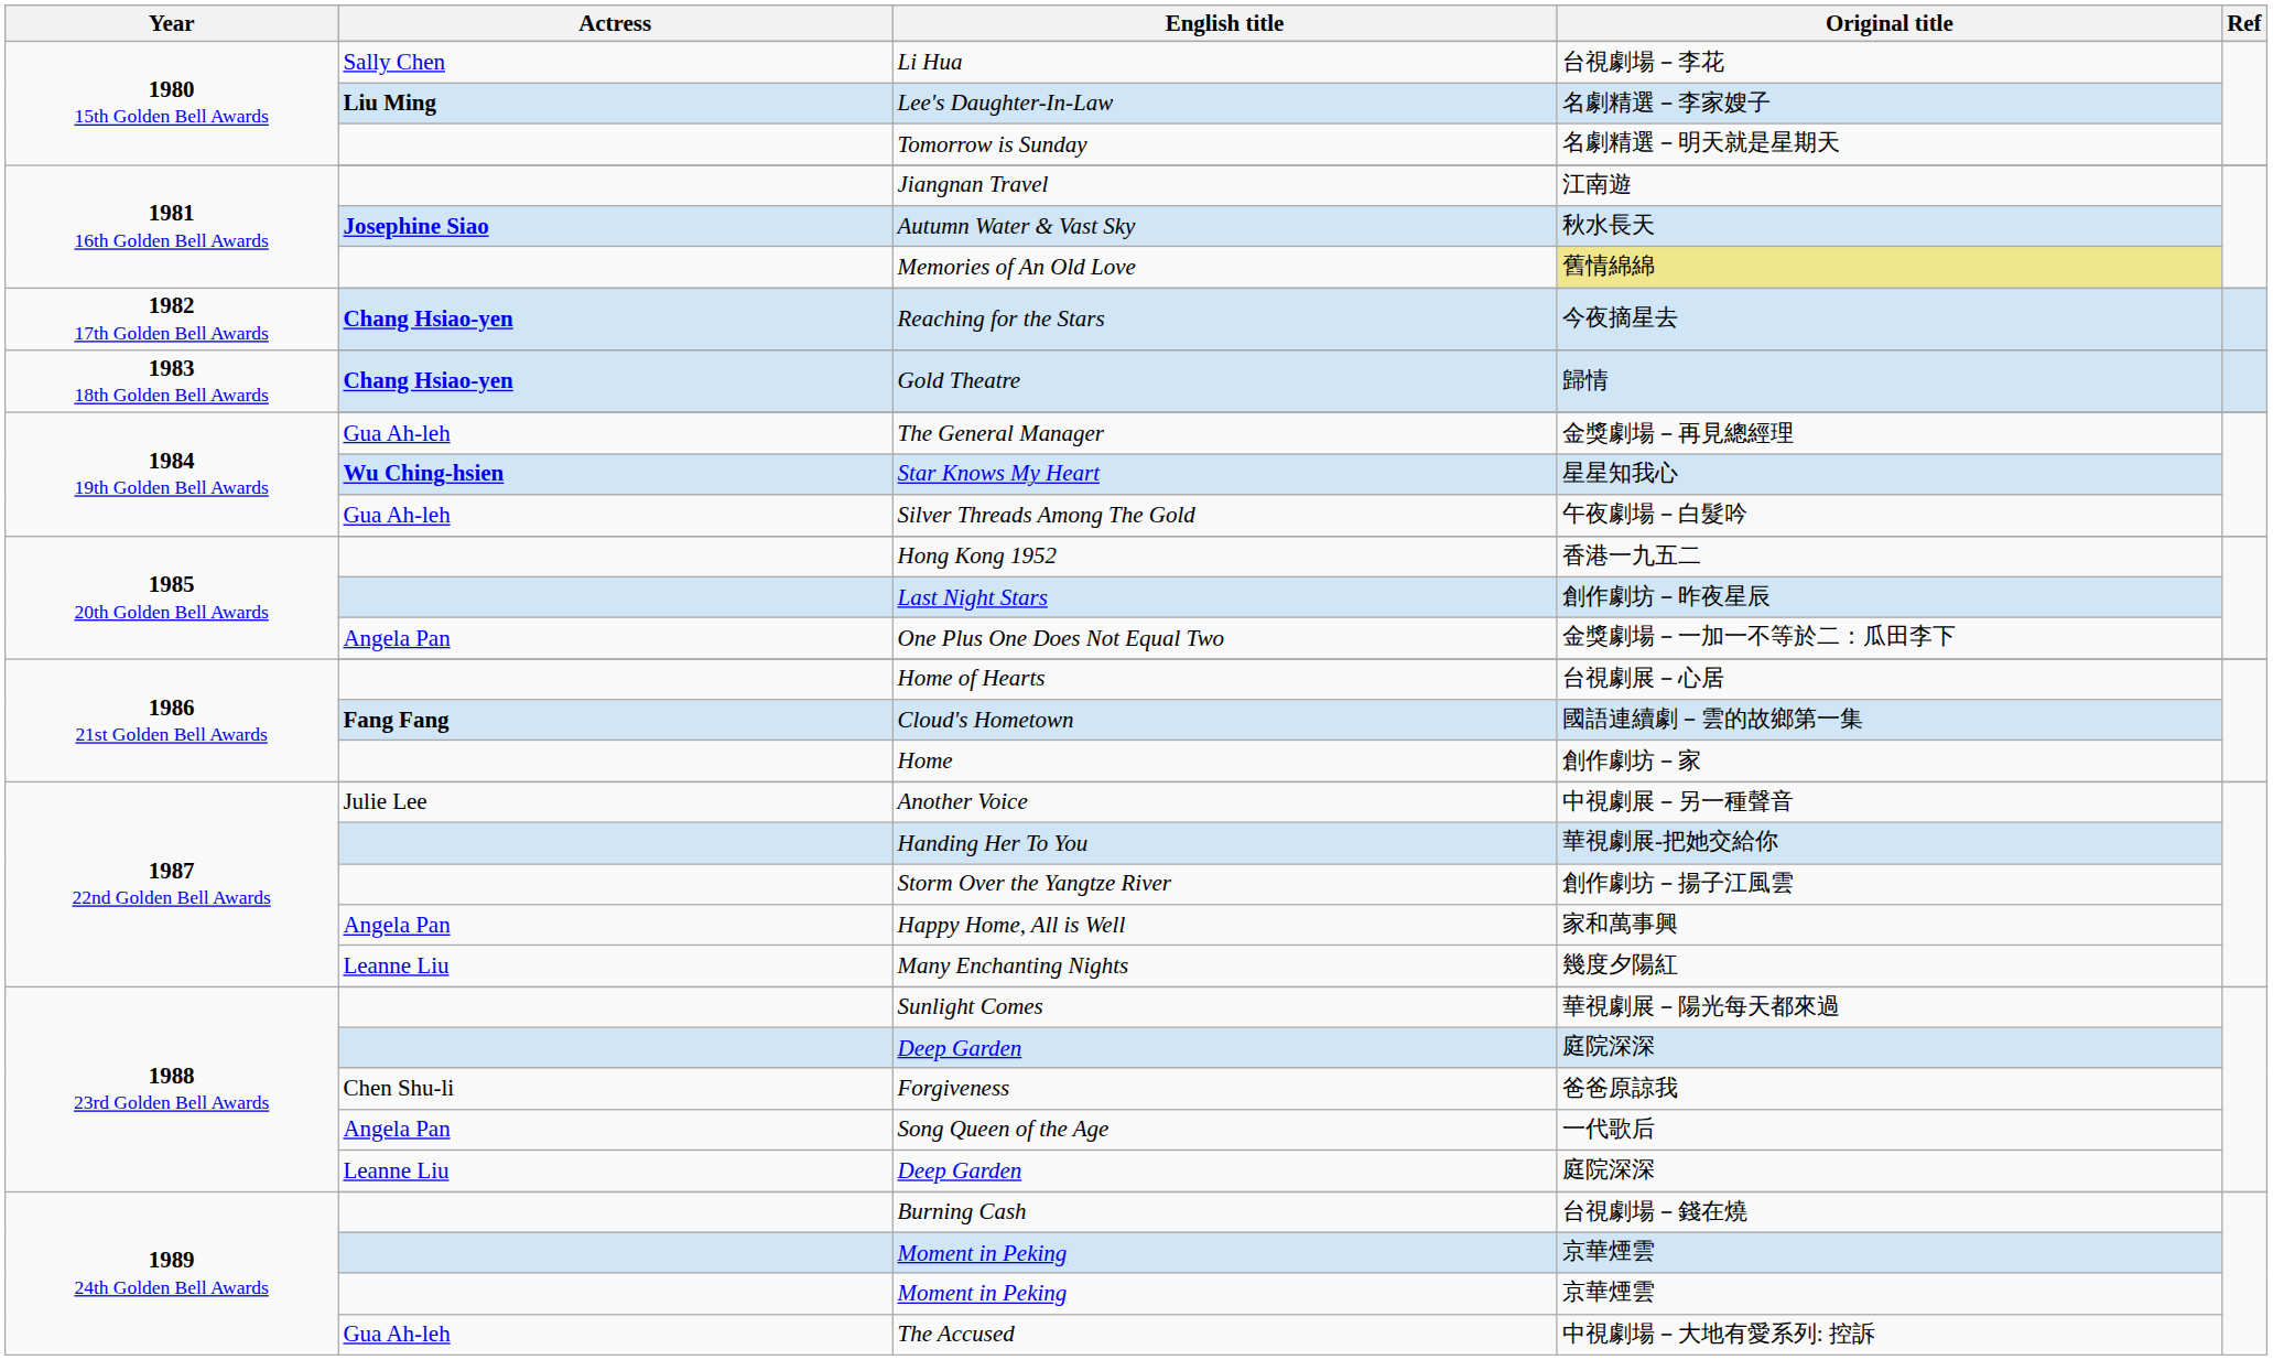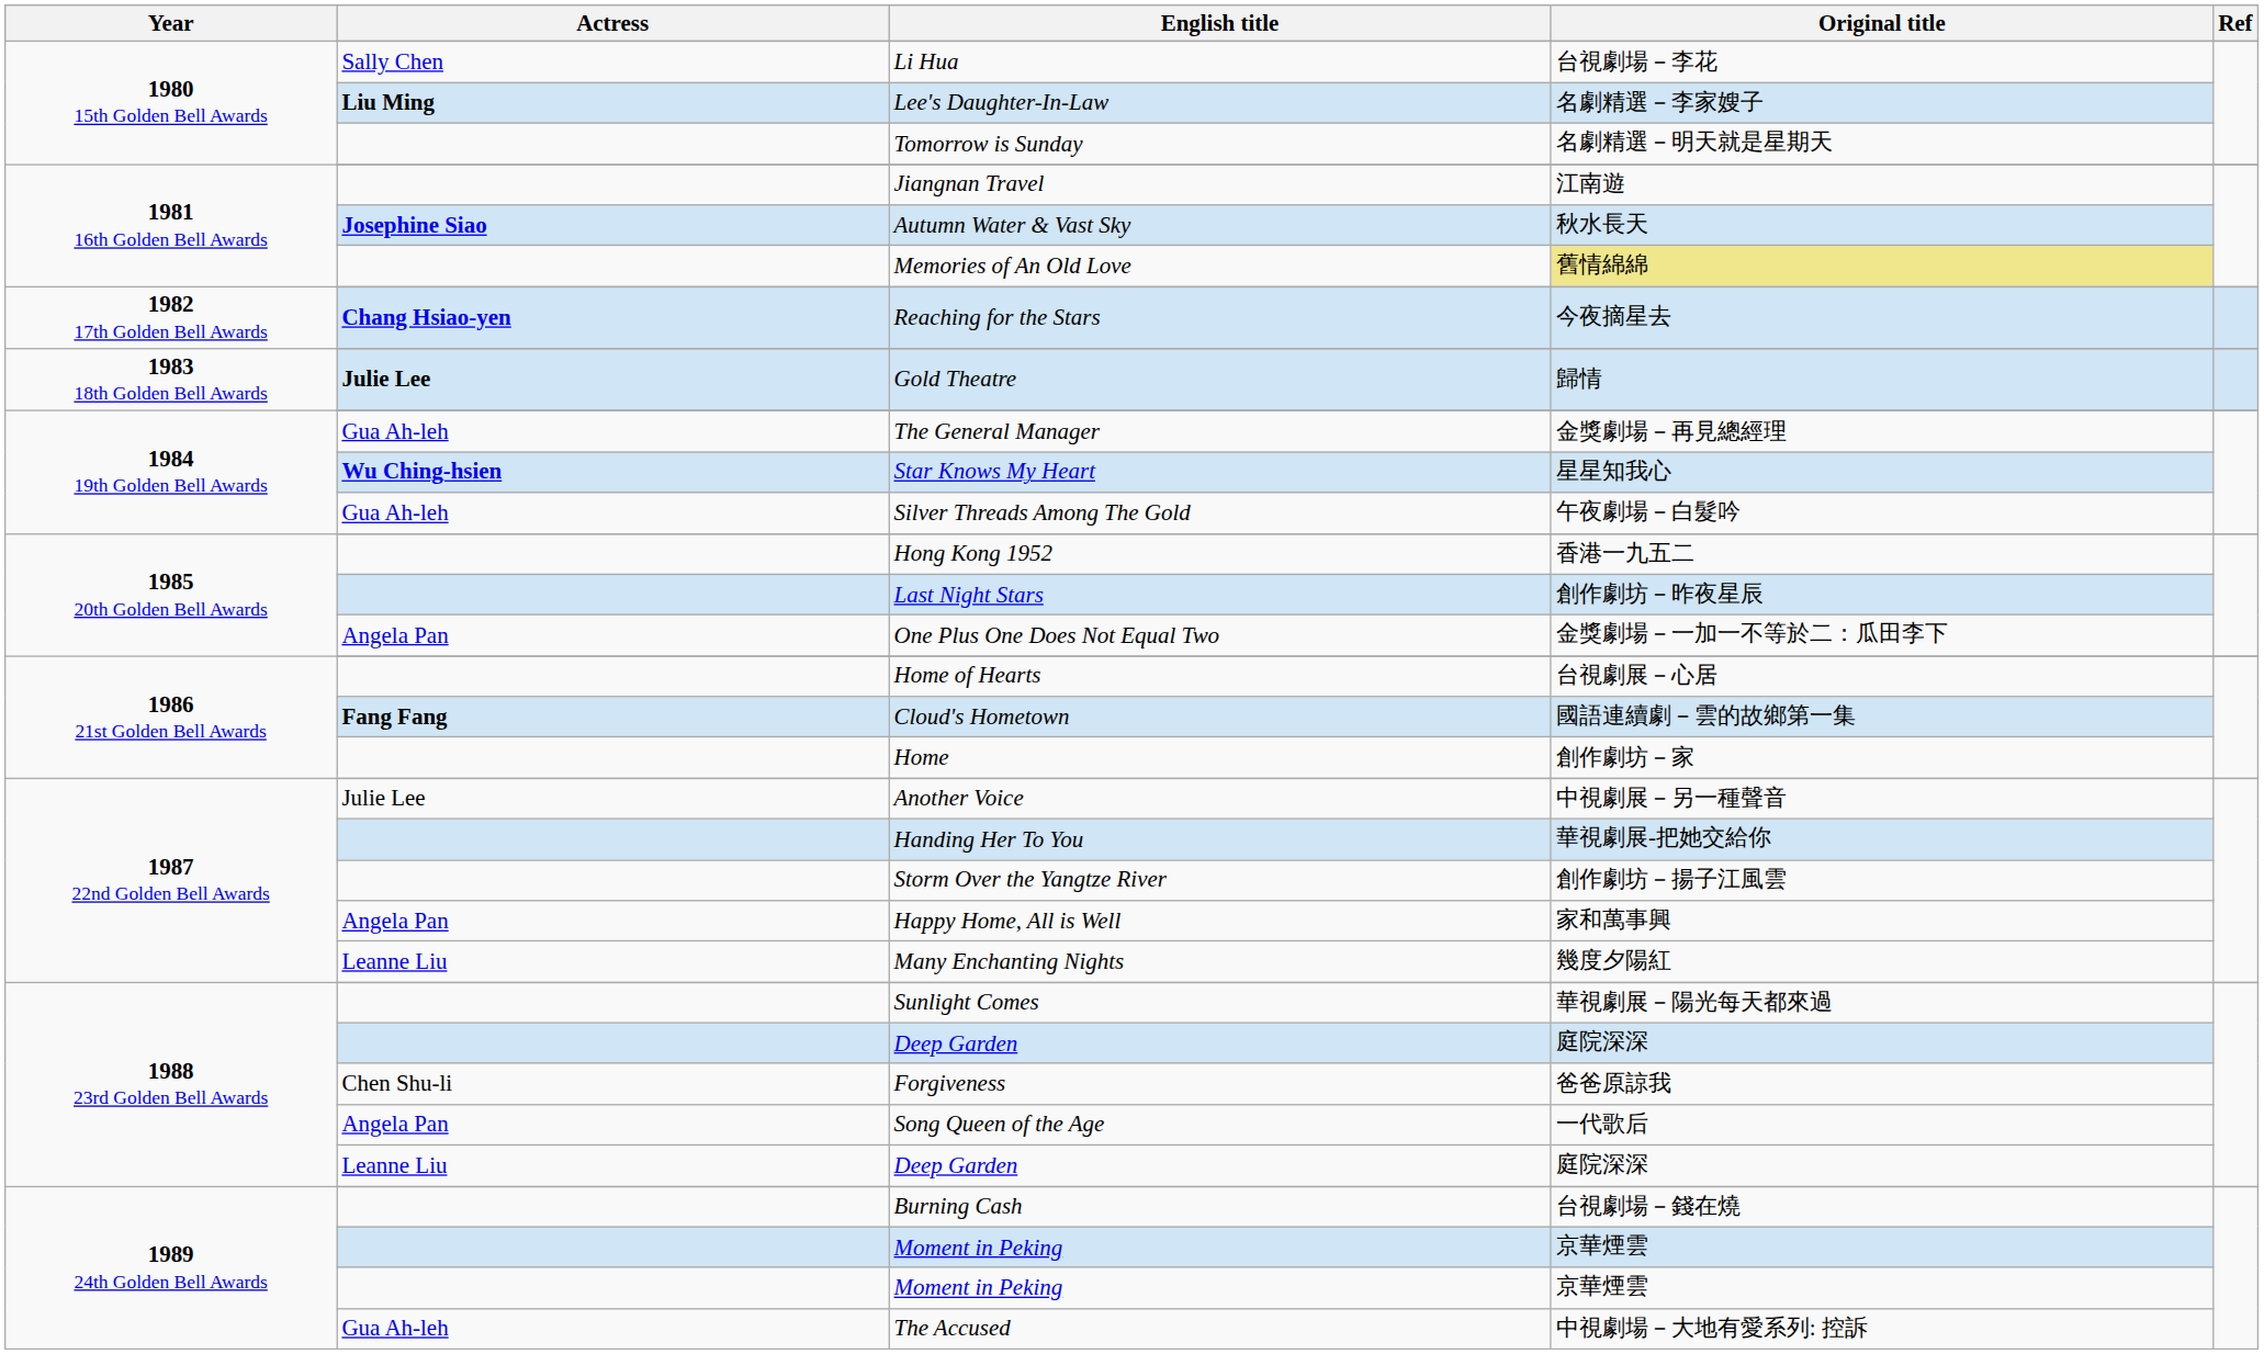 <table class="wikitable">
 <tr style="background:#bebebe;">
 <th style="width:15%;">Year</th>
 <th style="width:25%;">Actress</th>
 <th style="width:30%;">English title</th>
 <th style="width:30%;">Original title</th>
 <th style="width:2%;">Ref</th>
 </tr>
 <tr>
 <td rowspan=4 style="text-align:center"><strong>1980</strong> <br> <small><a href='#'>15th Golden Bell Awards</a></small></td>
 </tr>
 <tr>
 <td><a href='#'>Sally Chen</a></td>
 <td><em>Li Hua</em></td>
 <td>台視劇場－李花</td>
 <td rowspan=3></td>
 </tr>
 <tr style="background:#d0e5f5;">
 <td><strong>Liu Ming</strong></td>
 <td><em>Lee's Daughter-In-Law</em></td>
 <td>名劇精選－李家嫂子</td>
 </tr>
 <tr>
 <td></td>
 <td><em>Tomorrow is Sunday</em></td>
 <td>名劇精選－明天就是星期天</td>
 </tr>
 <tr>
 <td rowspan=4 style="text-align:center"><strong>1981</strong> <br> <small><a href='#'>16th Golden Bell Awards</a></small></td>
 </tr>
 <tr>
 <td></td>
 <td><em>Jiangnan Travel</em></td>
 <td>江南遊</td>
 <td rowspan=3></td>
 </tr>
 <tr style="background:#d0e5f5;">
 <td><strong><a href='#'>Josephine Siao</a></strong></td>
 <td><em>Autumn Water & Vast Sky</em></td>
 <td>秋水長天</td>
 </tr>
 <tr>
 <td></td>
 <td><em>Memories of An Old Love</em></td>
 <td style="background: khaki;">舊情綿綿</td>
 </tr>
 <tr>
 <td rowspan=2 style="text-align:center"><strong>1982</strong> <br> <small><a href='#'>17th Golden Bell Awards</a></small></td>
 </tr>
 <tr rowspan=2 style="background:#d0e5f5;">
 <td><strong><a href='#'>Chang Hsiao-yen</a></strong></td>
 <td><em>Reaching for the Stars</em></td>
 <td>今夜摘星去</td>
 <td></td>
 </tr>
 <tr>
 <td rowspan=2 style="text-align:center"><strong>1983</strong> <br> <small><a href='#'>18th Golden Bell Awards</a></small></td>
 </tr>
 <tr rowspan=2  style="background:#d0e5f5;">
-<td><strong><a href='#'>Chang Hsiao-yen</a></strong></td>
+<td><strong>Julie Lee</strong></td>
 <td><em>Gold Theatre</em></td>
 <td>歸情</td>
 <td></td>
 </tr>
 <tr>
 <td rowspan=4 style="text-align:center"><strong>1984</strong> <br> <small><a href='#'>19th Golden Bell Awards</a></small></td>
 </tr>
 <tr>
 <td><a href='#'>Gua Ah-leh</a></td>
 <td><em>The General Manager</em></td>
 <td>金獎劇場－再見總經理</td>
 <td rowspan=3></td>
 </tr>
 <tr style="background:#d0e5f5;">
 <td><strong><a href='#'>Wu Ching-hsien</a></strong></td>
 <td><em><a href='#'>Star Knows My Heart</a></em></td>
 <td>星星知我心</td>
 </tr>
 <tr>
 <td><a href='#'>Gua Ah-leh</a></td>
 <td><em>Silver Threads Among The Gold</em></td>
 <td>午夜劇場－白髮吟</td>
 </tr>
 <tr>
 <td rowspan=4 style="text-align:center"><strong>1985</strong> <br> <small><a href='#'>20th Golden Bell Awards</a></small></td>
 </tr>
 <tr>
 <td></td>
 <td><em>Hong Kong 1952</em></td>
 <td>香港一九五二</td>
 <td rowspan=3></td>
 </tr>
 <tr style="background:#d0e5f5;">
 <td><strong></strong></td>
 <td><em><a href='#'>Last Night Stars</a></em></td>
 <td>創作劇坊－昨夜星辰</td>
 </tr>
 <tr>
 <td><a href='#'>Angela Pan</a></td>
 <td><em>One Plus One Does Not Equal Two</em></td>
 <td>金獎劇場－一加一不等於二：瓜田李下</td>
 </tr>
 <tr>
 <td rowspan=4 style="text-align:center"><strong>1986</strong> <br> <small><a href='#'>21st Golden Bell Awards</a></small></td>
 </tr>
 <tr>
 <td></td>
 <td><em>Home of Hearts</em></td>
 <td>台視劇展－心居</td>
 <td rowspan=3></td>
 </tr>
 <tr style="background:#d0e5f5;">
 <td><strong>Fang Fang</strong></td>
 <td><em>Cloud's Hometown</em></td>
 <td>國語連續劇－雲的故鄉第一集</td>
 </tr>
 <tr>
 <td></td>
 <td><em>Home</em></td>
 <td>創作劇坊－家</td>
 </tr>
 <tr>
 <td rowspan=6 style="text-align:center"><strong>1987</strong> <br> <small><a href='#'>22nd Golden Bell Awards</a></small></td>
 </tr>
 <tr>
 <td>Julie Lee</td>
 <td><em>Another Voice</em></td>
 <td>中視劇展－另一種聲音</td>
 <td rowspan=5></td>
 </tr>
 <tr style="background:#d0e5f5;">
 <td><strong></strong></td>
 <td><em>Handing Her To You</em></td>
 <td>華視劇展-把她交給你</td>
 </tr>
 <tr>
 <td></td>
 <td><em>Storm Over the Yangtze River</em></td>
 <td>創作劇坊－揚子江風雲</td>
 </tr>
 <tr>
 <td><a href='#'>Angela Pan</a></td>
 <td><em>Happy Home, All is Well</em></td>
 <td>家和萬事興</td>
 </tr>
 <tr>
 <td><a href='#'>Leanne Liu</a></td>
 <td><em>Many Enchanting Nights</em></td>
 <td>幾度夕陽紅</td>
 </tr>
 <tr>
 <td rowspan=6 style="text-align:center"><strong>1988</strong> <br> <small><a href='#'>23rd Golden Bell Awards</a></small></td>
 </tr>
 <tr>
 <td></td>
 <td><em>Sunlight Comes</em></td>
 <td>華視劇展－陽光每天都來過</td>
 <td rowspan=5></td>
 </tr>
 <tr style="background:#d0e5f5;">
 <td><strong></strong></td>
 <td><em><a href='#'>Deep Garden</a></em></td>
 <td>庭院深深</td>
 </tr>
 <tr>
 <td>Chen Shu-li</td>
 <td><em>Forgiveness</em></td>
 <td>爸爸原諒我</td>
 </tr>
 <tr>
 <td><a href='#'>Angela Pan</a></td>
 <td><em>Song Queen of the Age</em></td>
 <td>一代歌后</td>
 </tr>
 <tr>
 <td><a href='#'>Leanne Liu</a></td>
 <td><em><a href='#'>Deep Garden</a></em></td>
 <td>庭院深深</td>
 </tr>
 <tr>
 <td rowspan=5 style="text-align:center"><strong>1989</strong> <br> <small><a href='#'>24th Golden Bell Awards</a></small></td>
 </tr>
 <tr>
 <td></td>
 <td><em>Burning Cash</em></td>
 <td>台視劇場－錢在燒</td>
 <td rowspan=4></td>
 </tr>
 <tr style="background:#d0e5f5;">
 <td><strong></strong></td>
 <td><em><a href='#'>Moment in Peking</a></em></td>
 <td>京華煙雲</td>
 </tr>
 <tr>
 <td></td>
 <td><em><a href='#'>Moment in Peking</a></em></td>
 <td>京華煙雲</td>
 </tr>
 <tr>
 <td><a href='#'>Gua Ah-leh</a></td>
 <td><em>The Accused</em></td>
 <td>中視劇場－大地有愛系列: 控訴</td>
 </tr>
 </table>
